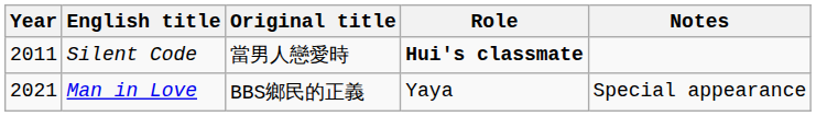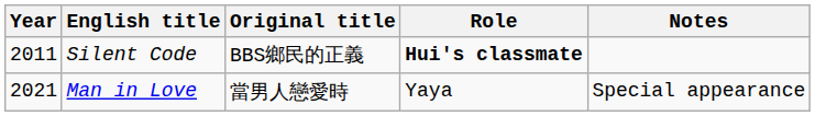 <table class="wikitable sortable">
 <tr>
 <th>Year</th>
 <th>English title</th>
 <th>Original title</th>
 <th>Role</th>
 <th class="unsortable">Notes</th>
 </tr>
 <tr>
 <td>2011</td>
 <td><em>Silent Code</em></td>
-<td>當男人戀愛時</td>
+<td>BBS鄉民的正義</td>
 <td><strong>Hui's classmate</strong></td>
 <td></td>
 </tr>
 <tr>
 <td>2021</td>
 <td><em><a href='#'>Man in Love</a></em></td>
-<td>BBS鄉民的正義</td>
+<td>當男人戀愛時</td>
 <td>Yaya</td>
 <td>Special appearance</td>
 </tr>
 </table>
